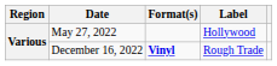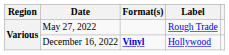 <table class="wikitable plainrowheaders">
 <tr>
 <th scope="col">Region</th>
 <th scope="col">Date</th>
 <th scope="col">Format(s)</th>
 <th scope="col">Label</th>
 <th scope="col"></th>
 </tr>
 <tr>
 <th rowspan="2" scope="row">Various</th>
 <td>May 27, 2022</td>
 <td></td>
-<td><a href='#'>Hollywood</a></td>
+<td><a href='#'>Rough Trade</a></td>
 <td align="center"></td>
 </tr>
 <tr>
 <td>December 16, 2022</td>
 <td><strong><a href='#'>Vinyl</a></strong></td>
-<td><a href='#'>Rough Trade</a></td>
+<td><a href='#'>Hollywood</a></td>
 <td align="center"><br></td>
 </tr>
 </table>
